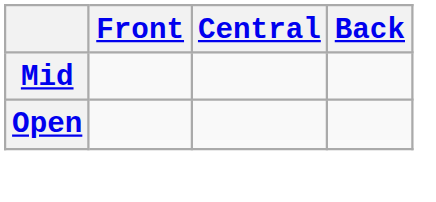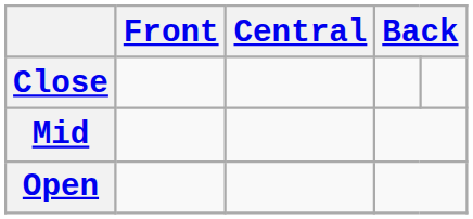 <table class="wikitable" style="text-align:center">
 <tr>
 <th></th>
 <th><a href='#'>Front</a></th>
 <th><a href='#'>Central</a></th>
 <th colspan="2"><a href='#'>Back</a></th>
+</tr>
+<tr>
+<th><a href='#'>Close</a></th>
+<td> </td>
+<td></td>
+<td> </td>
+<td> </td>
 </tr>
 <tr>
 <th><a href='#'>Mid</a></th>
 <td> </td>
 <td></td>
 <td colspan="2"> </td>
 </tr>
 <tr>
 <th><a href='#'>Open</a></th>
 <td></td>
 <td> </td>
 <td colspan="2"></td>
 </tr>
 </table>
